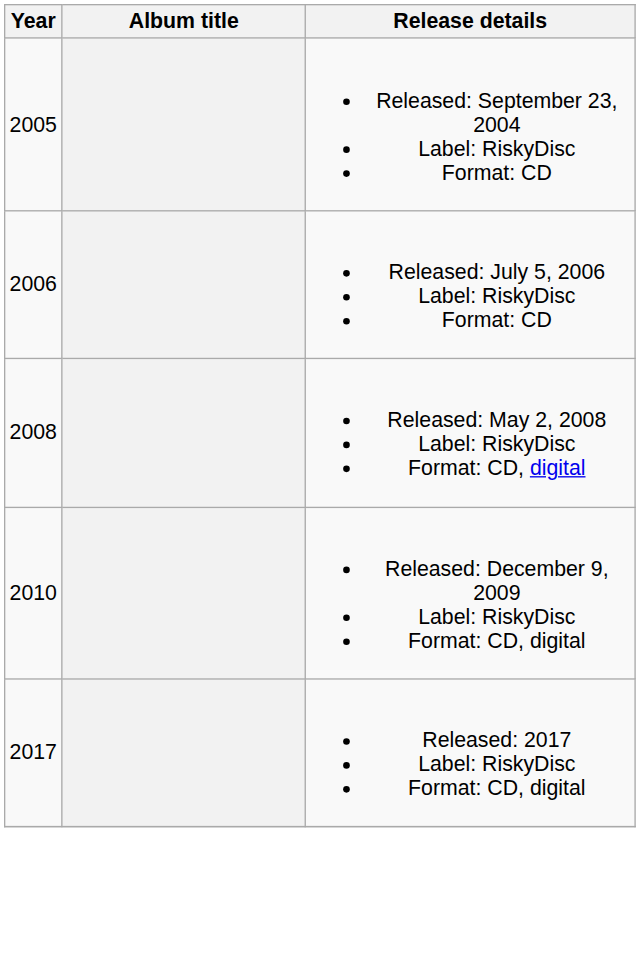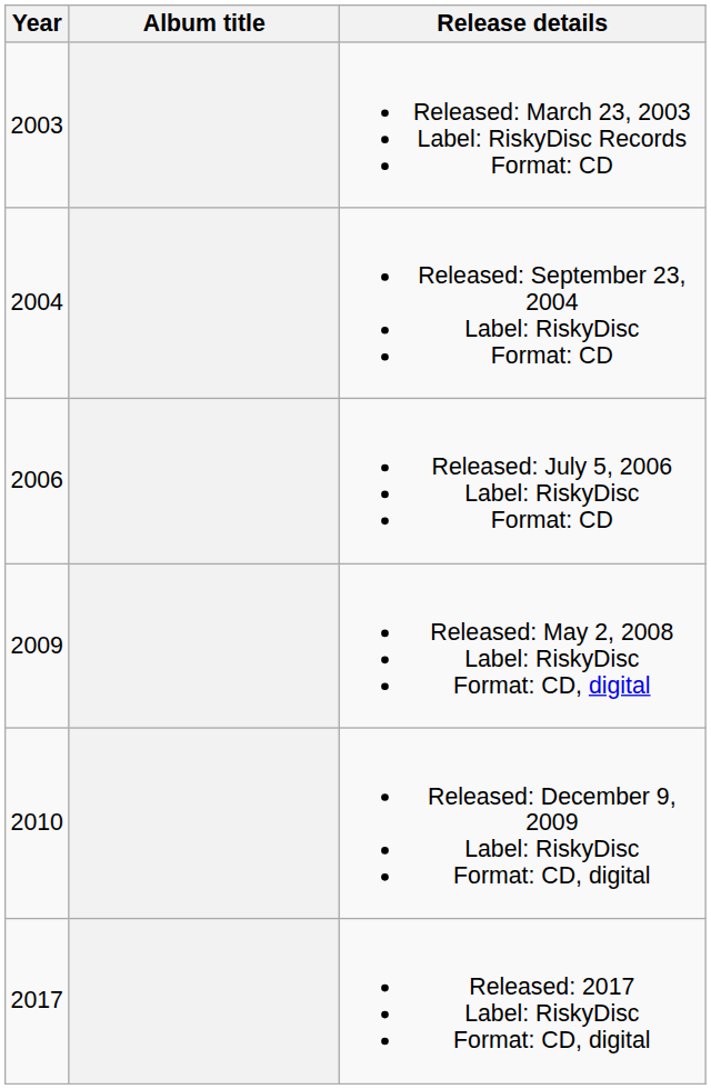 <table class="wikitable plainrowheaders" style="text-align:center;">
 <tr>
 <th>Year</th>
 <th scope="col" rowspan="1" style="width:11em;">Album title</th>
 <th scope="col" rowspan="1" style="width:15em;">Release details</th>
 </tr>
 <tr>
-<td>2005</td>
+<td>2003</td>
+<th></th>
+<td><br><ul><li>Released: March 23, 2003</li><li>Label: RiskyDisc Records</li><li>Format: CD</li></ul></td>
+</tr>
+<tr>
+<td>2004</td>
 <th></th>
 <td><br><ul><li>Released: September 23, 2004</li><li>Label: RiskyDisc</li><li>Format: CD</li></ul></td>
 </tr>
 <tr>
 <td>2006</td>
 <th></th>
 <td><br><ul><li>Released: July 5, 2006</li><li>Label: RiskyDisc</li><li>Format: CD</li></ul></td>
 </tr>
 <tr>
-<td>2008</td>
+<td>2009</td>
 <th></th>
 <td><br><ul><li>Released: May 2, 2008</li><li>Label: RiskyDisc</li><li>Format: CD, <a href='#'>digital</a></li></ul></td>
 </tr>
 <tr>
 <td>2010</td>
 <th></th>
 <td><br><ul><li>Released: December 9, 2009</li><li>Label: RiskyDisc</li><li>Format: CD, digital</li></ul></td>
 </tr>
 <tr>
 <td>2017</td>
 <th></th>
 <td><br><ul><li>Released: 2017</li><li>Label: RiskyDisc</li><li>Format: CD, digital</li></ul></td>
 </tr>
 <tr>
 </tr>
 </table>
